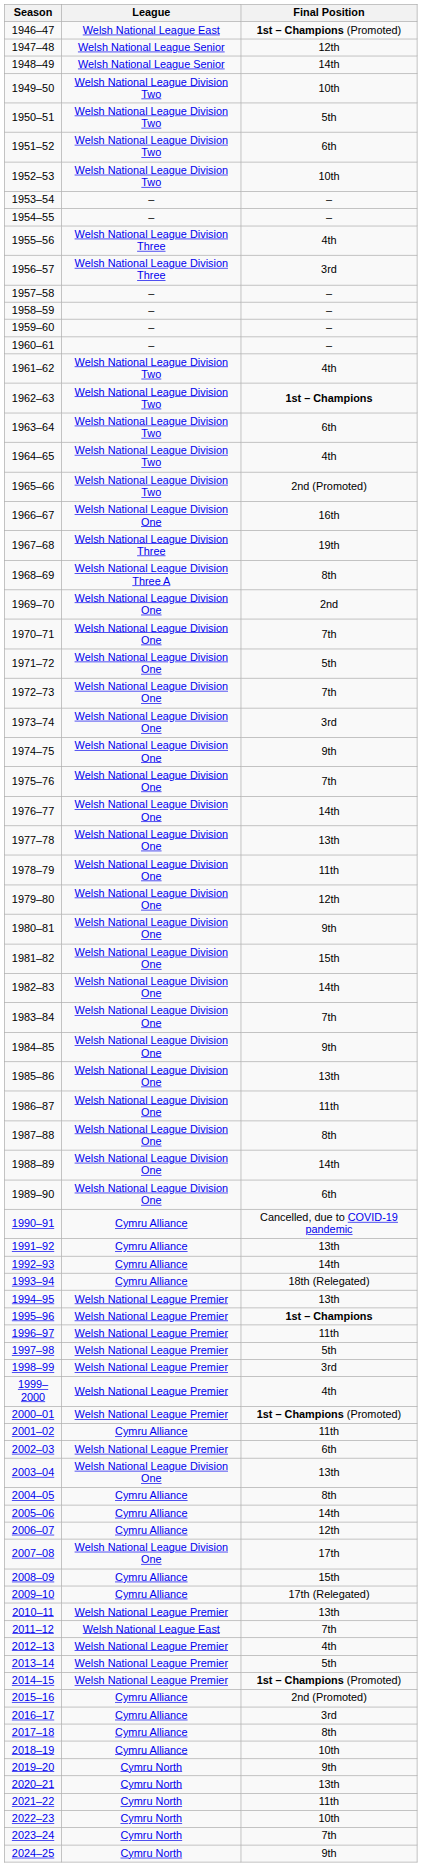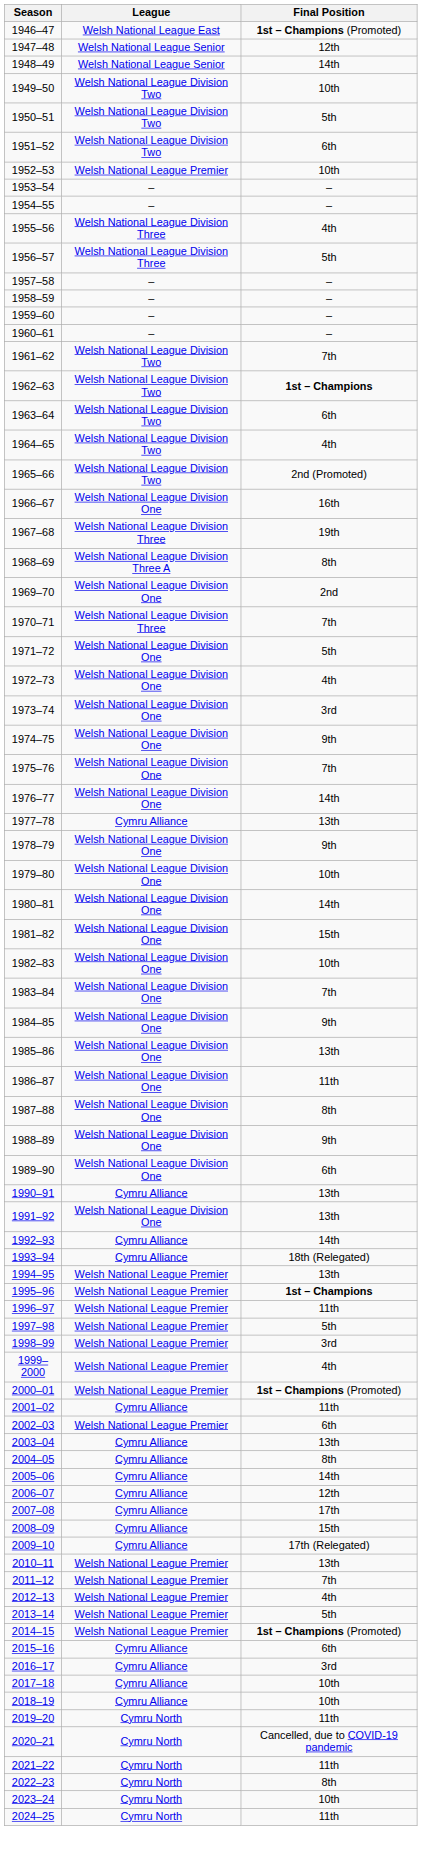 <table class="wikitable" style="text-align: center">
 <tr>
 <th>Season</th>
 <th>League</th>
 <th>Final Position</th>
 </tr>
 <tr>
 <td>1946–47</td>
 <td><a href='#'>Welsh National League East</a></td>
 <td><strong>1st – Champions</strong> (Promoted)</td>
 </tr>
 <tr>
 <td>1947–48</td>
 <td><a href='#'>Welsh National League Senior</a></td>
 <td>12th</td>
 </tr>
 <tr>
 <td>1948–49</td>
 <td><a href='#'>Welsh National League Senior</a></td>
 <td>14th</td>
 </tr>
 <tr>
 <td>1949–50</td>
 <td><a href='#'>Welsh National League Division Two</a></td>
 <td>10th</td>
 </tr>
 <tr>
 <td>1950–51</td>
 <td><a href='#'>Welsh National League Division Two</a></td>
 <td>5th</td>
 </tr>
 <tr>
 <td>1951–52</td>
 <td><a href='#'>Welsh National League Division Two</a></td>
 <td>6th</td>
 </tr>
 <tr>
 <td>1952–53</td>
-<td><a href='#'>Welsh National League Division Two</a></td>
+<td><a href='#'>Welsh National League Premier</a></td>
 <td>10th</td>
 </tr>
 <tr>
 <td>1953–54</td>
 <td>–</td>
 <td>–</td>
 </tr>
 <tr>
 <td>1954–55</td>
 <td>–</td>
 <td>–</td>
 </tr>
 <tr>
 <td>1955–56</td>
 <td><a href='#'>Welsh National League Division Three</a></td>
 <td>4th</td>
 </tr>
 <tr>
 <td>1956–57</td>
 <td><a href='#'>Welsh National League Division Three</a></td>
-<td>3rd</td>
+<td>5th</td>
 </tr>
 <tr>
 <td>1957–58</td>
 <td>–</td>
 <td>–</td>
 </tr>
 <tr>
 <td>1958–59</td>
 <td>–</td>
 <td>–</td>
 </tr>
 <tr>
 <td>1959–60</td>
 <td>–</td>
 <td>–</td>
 </tr>
 <tr>
 <td>1960–61</td>
 <td>–</td>
 <td>–</td>
 </tr>
 <tr>
 <td>1961–62</td>
 <td><a href='#'>Welsh National League Division Two</a></td>
-<td>4th</td>
+<td>7th</td>
 </tr>
 <tr>
 <td>1962–63</td>
 <td><a href='#'>Welsh National League Division Two</a></td>
 <td><strong>1st – Champions</strong></td>
 </tr>
 <tr>
 <td>1963–64</td>
 <td><a href='#'>Welsh National League Division Two</a></td>
 <td>6th</td>
 </tr>
 <tr>
 <td>1964–65</td>
 <td><a href='#'>Welsh National League Division Two</a></td>
 <td>4th</td>
 </tr>
 <tr>
 <td>1965–66</td>
 <td><a href='#'>Welsh National League Division Two</a></td>
 <td>2nd (Promoted)</td>
 </tr>
 <tr>
 <td>1966–67</td>
 <td><a href='#'>Welsh National League Division One</a></td>
 <td>16th</td>
 </tr>
 <tr>
 <td>1967–68</td>
 <td><a href='#'>Welsh National League Division Three</a></td>
 <td>19th</td>
 </tr>
 <tr>
 <td>1968–69</td>
 <td><a href='#'>Welsh National League Division Three A</a></td>
 <td>8th</td>
 </tr>
 <tr>
 <td>1969–70</td>
 <td><a href='#'>Welsh National League Division One</a></td>
 <td>2nd</td>
 </tr>
 <tr>
 <td>1970–71</td>
-<td><a href='#'>Welsh National League Division One</a></td>
+<td><a href='#'>Welsh National League Division Three</a></td>
 <td>7th</td>
 </tr>
 <tr>
 <td>1971–72</td>
 <td><a href='#'>Welsh National League Division One</a></td>
 <td>5th</td>
 </tr>
 <tr>
 <td>1972–73</td>
 <td><a href='#'>Welsh National League Division One</a></td>
-<td>7th</td>
+<td>4th</td>
 </tr>
 <tr>
 <td>1973–74</td>
 <td><a href='#'>Welsh National League Division One</a></td>
 <td>3rd</td>
 </tr>
 <tr>
 <td>1974–75</td>
 <td><a href='#'>Welsh National League Division One</a></td>
 <td>9th</td>
 </tr>
 <tr>
 <td>1975–76</td>
 <td><a href='#'>Welsh National League Division One</a></td>
 <td>7th</td>
 </tr>
 <tr>
 <td>1976–77</td>
 <td><a href='#'>Welsh National League Division One</a></td>
 <td>14th</td>
 </tr>
 <tr>
 <td>1977–78</td>
-<td><a href='#'>Welsh National League Division One</a></td>
+<td><a href='#'>Cymru Alliance</a></td>
 <td>13th</td>
 </tr>
 <tr>
 <td>1978–79</td>
 <td><a href='#'>Welsh National League Division One</a></td>
-<td>11th</td>
+<td>9th</td>
 </tr>
 <tr>
 <td>1979–80</td>
 <td><a href='#'>Welsh National League Division One</a></td>
-<td>12th</td>
+<td>10th</td>
 </tr>
 <tr>
 <td>1980–81</td>
 <td><a href='#'>Welsh National League Division One</a></td>
-<td>9th</td>
+<td>14th</td>
 </tr>
 <tr>
 <td>1981–82</td>
 <td><a href='#'>Welsh National League Division One</a></td>
 <td>15th</td>
 </tr>
 <tr>
 <td>1982–83</td>
 <td><a href='#'>Welsh National League Division One</a></td>
-<td>14th</td>
+<td>10th</td>
 </tr>
 <tr>
 <td>1983–84</td>
 <td><a href='#'>Welsh National League Division One</a></td>
 <td>7th</td>
 </tr>
 <tr>
 <td>1984–85</td>
 <td><a href='#'>Welsh National League Division One</a></td>
 <td>9th</td>
 </tr>
 <tr>
 <td>1985–86</td>
 <td><a href='#'>Welsh National League Division One</a></td>
 <td>13th</td>
 </tr>
 <tr>
 <td>1986–87</td>
 <td><a href='#'>Welsh National League Division One</a></td>
 <td>11th</td>
 </tr>
 <tr>
 <td>1987–88</td>
 <td><a href='#'>Welsh National League Division One</a></td>
 <td>8th</td>
 </tr>
 <tr>
 <td>1988–89</td>
 <td><a href='#'>Welsh National League Division One</a></td>
-<td>14th</td>
+<td>9th</td>
 </tr>
 <tr>
 <td>1989–90</td>
 <td><a href='#'>Welsh National League Division One</a></td>
 <td>6th</td>
 </tr>
 <tr>
 <td><a href='#'>1990–91</a></td>
 <td><a href='#'>Cymru Alliance</a></td>
-<td>Cancelled, due to <a href='#'>COVID-19 pandemic</a></td>
+<td>13th</td>
 </tr>
 <tr>
 <td><a href='#'>1991–92</a></td>
-<td><a href='#'>Cymru Alliance</a></td>
+<td><a href='#'>Welsh National League Division One</a></td>
 <td>13th</td>
 </tr>
 <tr>
 <td><a href='#'>1992–93</a></td>
 <td><a href='#'>Cymru Alliance</a></td>
 <td>14th</td>
 </tr>
 <tr>
 <td><a href='#'>1993–94</a></td>
 <td><a href='#'>Cymru Alliance</a></td>
 <td>18th (Relegated)</td>
 </tr>
 <tr>
 <td><a href='#'>1994–95</a></td>
 <td><a href='#'>Welsh National League Premier</a></td>
 <td>13th</td>
 </tr>
 <tr>
 <td><a href='#'>1995–96</a></td>
 <td><a href='#'>Welsh National League Premier</a></td>
 <td><strong>1st – Champions</strong></td>
 </tr>
 <tr>
 <td><a href='#'>1996–97</a></td>
 <td><a href='#'>Welsh National League Premier</a></td>
 <td>11th</td>
 </tr>
 <tr>
 <td><a href='#'>1997–98</a></td>
 <td><a href='#'>Welsh National League Premier</a></td>
 <td>5th</td>
 </tr>
 <tr>
 <td><a href='#'>1998–99</a></td>
 <td><a href='#'>Welsh National League Premier</a></td>
 <td>3rd</td>
 </tr>
 <tr>
 <td><a href='#'>1999–2000</a></td>
 <td><a href='#'>Welsh National League Premier</a></td>
 <td>4th</td>
 </tr>
 <tr>
 <td><a href='#'>2000–01</a></td>
 <td><a href='#'>Welsh National League Premier</a></td>
 <td><strong>1st – Champions</strong> (Promoted)</td>
 </tr>
 <tr>
 <td><a href='#'>2001–02</a></td>
 <td><a href='#'>Cymru Alliance</a></td>
 <td>11th</td>
 </tr>
 <tr>
 <td><a href='#'>2002–03</a></td>
 <td><a href='#'>Welsh National League Premier</a></td>
 <td>6th</td>
 </tr>
 <tr>
 <td><a href='#'>2003–04</a></td>
-<td><a href='#'>Welsh National League Division One</a></td>
+<td><a href='#'>Cymru Alliance</a></td>
 <td>13th</td>
 </tr>
 <tr>
 <td><a href='#'>2004–05</a></td>
 <td><a href='#'>Cymru Alliance</a></td>
 <td>8th</td>
 </tr>
 <tr>
 <td><a href='#'>2005–06</a></td>
 <td><a href='#'>Cymru Alliance</a></td>
 <td>14th</td>
 </tr>
 <tr>
 <td><a href='#'>2006–07</a></td>
 <td><a href='#'>Cymru Alliance</a></td>
 <td>12th</td>
 </tr>
 <tr>
 <td><a href='#'>2007–08</a></td>
-<td><a href='#'>Welsh National League Division One</a></td>
+<td><a href='#'>Cymru Alliance</a></td>
 <td>17th</td>
 </tr>
 <tr>
 <td><a href='#'>2008–09</a></td>
 <td><a href='#'>Cymru Alliance</a></td>
 <td>15th</td>
 </tr>
 <tr>
 <td><a href='#'>2009–10</a></td>
 <td><a href='#'>Cymru Alliance</a></td>
 <td>17th (Relegated)</td>
 </tr>
 <tr>
 <td><a href='#'>2010–11</a></td>
 <td><a href='#'>Welsh National League Premier</a></td>
 <td>13th</td>
 </tr>
 <tr>
 <td><a href='#'>2011–12</a></td>
-<td><a href='#'>Welsh National League East</a></td>
+<td><a href='#'>Welsh National League Premier</a></td>
 <td>7th</td>
 </tr>
 <tr>
 <td><a href='#'>2012–13</a></td>
 <td><a href='#'>Welsh National League Premier</a></td>
 <td>4th</td>
 </tr>
 <tr>
 <td><a href='#'>2013–14</a></td>
 <td><a href='#'>Welsh National League Premier</a></td>
 <td>5th</td>
 </tr>
 <tr>
 <td><a href='#'>2014–15</a></td>
 <td><a href='#'>Welsh National League Premier</a></td>
 <td><strong>1st – Champions</strong> (Promoted)</td>
 </tr>
 <tr>
 <td><a href='#'>2015–16</a></td>
 <td><a href='#'>Cymru Alliance</a></td>
-<td>2nd (Promoted)</td>
+<td>6th</td>
 </tr>
 <tr>
 <td><a href='#'>2016–17</a></td>
 <td><a href='#'>Cymru Alliance</a></td>
 <td>3rd</td>
 </tr>
 <tr>
 <td><a href='#'>2017–18</a></td>
 <td><a href='#'>Cymru Alliance</a></td>
-<td>8th</td>
+<td>10th</td>
 </tr>
 <tr>
 <td><a href='#'>2018–19</a></td>
 <td><a href='#'>Cymru Alliance</a></td>
 <td>10th</td>
 </tr>
 <tr>
 <td><a href='#'>2019–20</a></td>
 <td><a href='#'>Cymru North</a></td>
-<td>9th</td>
+<td>11th</td>
 </tr>
 <tr>
 <td><a href='#'>2020–21</a></td>
 <td><a href='#'>Cymru North</a></td>
-<td>13th</td>
+<td>Cancelled, due to <a href='#'>COVID-19 pandemic</a></td>
 </tr>
 <tr>
 <td><a href='#'>2021–22</a></td>
 <td><a href='#'>Cymru North</a></td>
 <td>11th</td>
 </tr>
 <tr>
 <td><a href='#'>2022–23</a></td>
 <td><a href='#'>Cymru North</a></td>
-<td>10th</td>
+<td>8th</td>
 </tr>
 <tr>
 <td><a href='#'>2023–24</a></td>
 <td><a href='#'>Cymru North</a></td>
-<td>7th</td>
+<td>10th</td>
 </tr>
 <tr>
 <td><a href='#'>2024–25</a></td>
 <td><a href='#'>Cymru North</a></td>
-<td>9th</td>
+<td>11th</td>
 </tr>
 </table>
